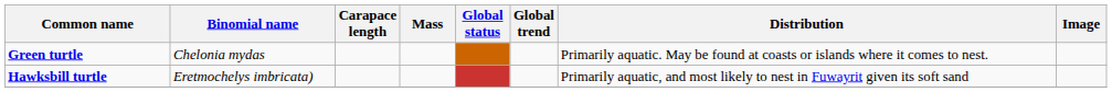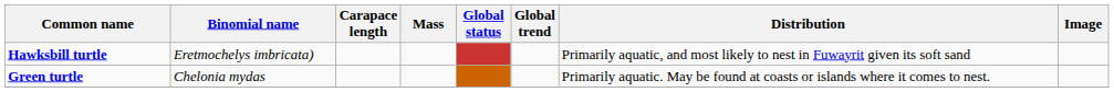 <table class="wikitable sortable">
 <tr>
 <th width="15%">Common name</th>
 <th width="15%"><a href='#'>Binomial name</a></th>
 <th width="5%">Carapace length</th>
 <th width="5%">Mass</th>
 <th width="5%"><a href='#'>Global status</a></th>
 <th width="1%">Global trend</th>
 <th class="unsortable">Distribution</th>
 <th class="unsortable">Image</th>
 </tr>
 <tr>
+<td><strong><a href='#'>Hawksbill turtle</a></strong></td>
+<td><em>Eretmochelys imbricata)</em></td>
+<td></td>
+<td></td>
+<td align=center style="background: #cb3331"></td>
+<td align=center></td>
+<td>Primarily aquatic, and most likely to nest in <a href='#'>Fuwayrit</a> given its soft sand</td>
+<td></td>
+</tr>
+<tr>
 <td><strong><a href='#'>Green turtle</a></strong></td>
 <td><em>Chelonia mydas</em></td>
 <td></td>
 <td></td>
 <td align=center style="background: #cc6402"></td>
 <td align=center></td>
 <td>Primarily aquatic. May be found at coasts or islands where it comes to nest.</td>
 <td></td>
 </tr>
 <tr>
-<td><strong><a href='#'>Hawksbill turtle</a></strong></td>
-<td><em>Eretmochelys imbricata)</em></td>
-<td></td>
-<td></td>
-<td align=center style="background: #cb3331"></td>
-<td align=center></td>
-<td>Primarily aquatic, and most likely to nest in <a href='#'>Fuwayrit</a> given its soft sand</td>
-<td></td>
-</tr>
-<tr>
 </tr>
 </table>
